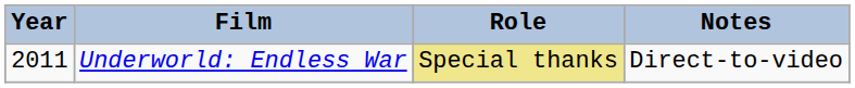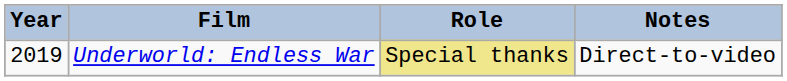 <table class="wikitable" style="font-size:95%;">
 <tr>
 <th style="background:#B0C4DE;">Year</th>
 <th style="background:#B0C4DE;">Film</th>
 <th style="background:#B0C4DE;">Role</th>
 <th style="background:#B0C4DE;">Notes</th>
 </tr>
 <tr>
-<td>2011</td>
+<td>2019</td>
 <td><em><a href='#'>Underworld: Endless War</a></em></td>
 <td style="background: khaki;">Special thanks</td>
 <td>Direct-to-video</td>
 </tr>
 </table>
